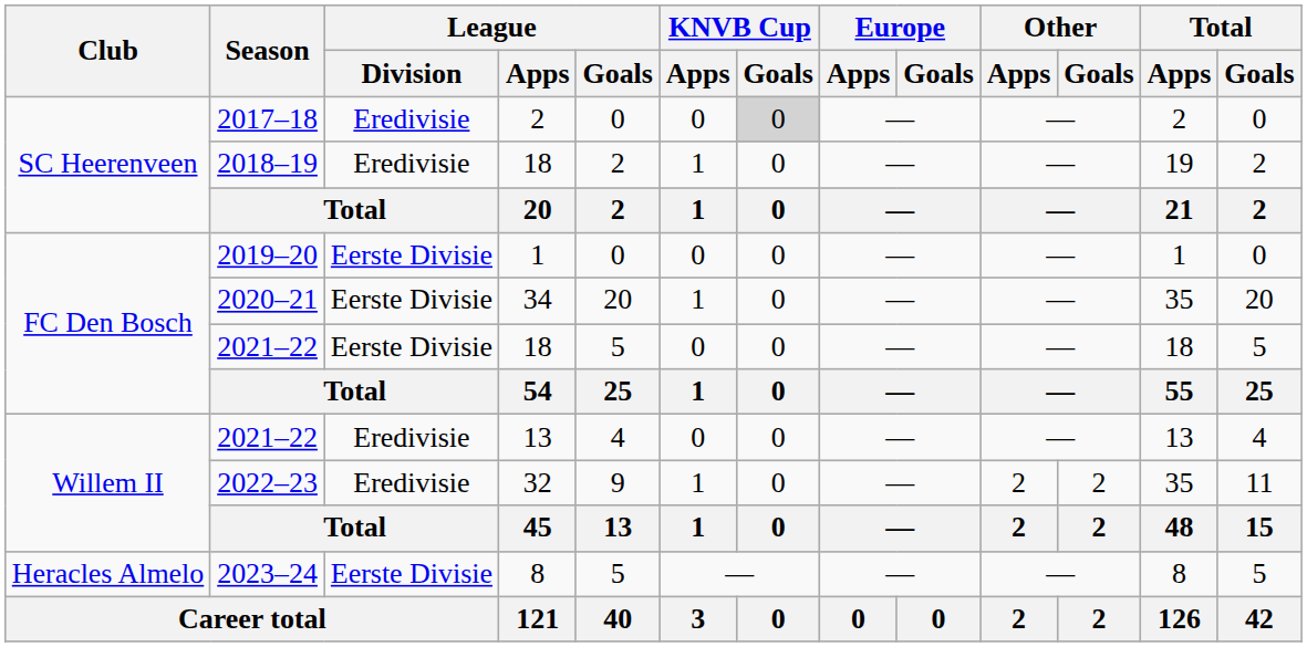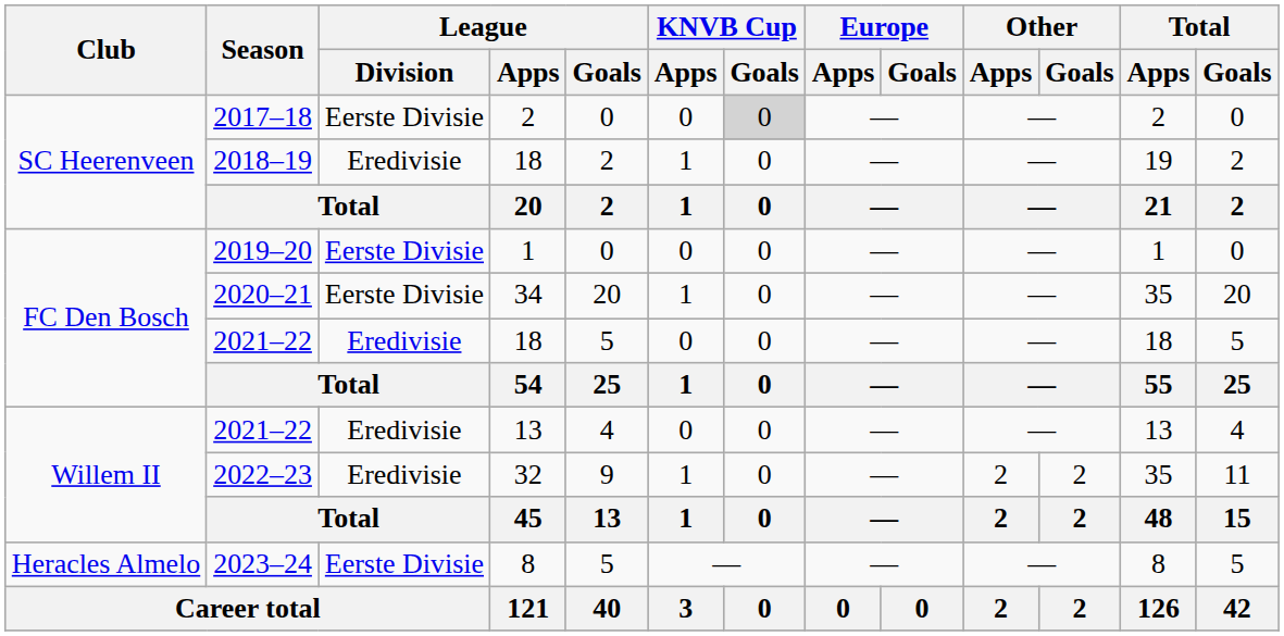 <table class="wikitable" style="text-align:center">
 <tr>
 <th rowspan="2">Club</th>
 <th rowspan="2">Season</th>
 <th colspan="3">League</th>
 <th colspan="2"><a href='#'>KNVB Cup</a></th>
 <th colspan="2"><a href='#'>Europe</a></th>
 <th colspan="2">Other</th>
 <th colspan="2">Total</th>
 </tr>
 <tr>
 <th>Division</th>
 <th>Apps</th>
 <th>Goals</th>
 <th>Apps</th>
 <th>Goals</th>
 <th>Apps</th>
 <th>Goals</th>
 <th>Apps</th>
 <th>Goals</th>
 <th>Apps</th>
 <th>Goals</th>
 </tr>
 <tr>
 <td rowspan="3"><a href='#'>SC Heerenveen</a></td>
 <td><a href='#'>2017–18</a></td>
-<td><a href='#'>Eredivisie</a></td>
+<td>Eerste Divisie</td>
 <td>2</td>
 <td>0</td>
 <td>0</td>
 <td style="background: lightgrey;">0</td>
 <td colspan="2">—</td>
 <td colspan="2">—</td>
 <td>2</td>
 <td>0</td>
 </tr>
 <tr>
 <td><a href='#'>2018–19</a></td>
 <td>Eredivisie</td>
 <td>18</td>
 <td>2</td>
 <td>1</td>
 <td>0</td>
 <td colspan="2">—</td>
 <td colspan="2">—</td>
 <td>19</td>
 <td>2</td>
 </tr>
 <tr>
 <th colspan="2">Total</th>
 <th>20</th>
 <th>2</th>
 <th>1</th>
 <th>0</th>
 <th colspan="2">—</th>
 <th colspan="2">—</th>
 <th>21</th>
 <th>2</th>
 </tr>
 <tr>
 <td rowspan="4"><a href='#'>FC Den Bosch</a></td>
 <td><a href='#'>2019–20</a></td>
 <td><a href='#'>Eerste Divisie</a></td>
 <td>1</td>
 <td>0</td>
 <td>0</td>
 <td>0</td>
 <td colspan="2">—</td>
 <td colspan="2">—</td>
 <td>1</td>
 <td>0</td>
 </tr>
 <tr>
 <td><a href='#'>2020–21</a></td>
 <td>Eerste Divisie</td>
 <td>34</td>
 <td>20</td>
 <td>1</td>
 <td>0</td>
 <td colspan="2">—</td>
 <td colspan="2">—</td>
 <td>35</td>
 <td>20</td>
 </tr>
 <tr>
 <td><a href='#'>2021–22</a></td>
-<td>Eerste Divisie</td>
+<td><a href='#'>Eredivisie</a></td>
 <td>18</td>
 <td>5</td>
 <td>0</td>
 <td>0</td>
 <td colspan="2">—</td>
 <td colspan="2">—</td>
 <td>18</td>
 <td>5</td>
 </tr>
 <tr>
 <th colspan="2">Total</th>
 <th>54</th>
 <th>25</th>
 <th>1</th>
 <th>0</th>
 <th colspan="2">—</th>
 <th colspan="2">—</th>
 <th>55</th>
 <th>25</th>
 </tr>
 <tr>
 <td rowspan="3"><a href='#'>Willem II</a></td>
 <td><a href='#'>2021–22</a></td>
 <td>Eredivisie</td>
 <td>13</td>
 <td>4</td>
 <td>0</td>
 <td>0</td>
 <td colspan="2">—</td>
 <td colspan="2">—</td>
 <td>13</td>
 <td>4</td>
 </tr>
 <tr>
 <td><a href='#'>2022–23</a></td>
 <td>Eredivisie</td>
 <td>32</td>
 <td>9</td>
 <td>1</td>
 <td>0</td>
 <td colspan="2">—</td>
 <td>2</td>
 <td>2</td>
 <td>35</td>
 <td>11</td>
 </tr>
 <tr>
 <th colspan="2">Total</th>
 <th>45</th>
 <th>13</th>
 <th>1</th>
 <th>0</th>
 <th colspan="2">—</th>
 <th>2</th>
 <th>2</th>
 <th>48</th>
 <th>15</th>
 </tr>
 <tr>
 <td><a href='#'>Heracles Almelo</a></td>
 <td><a href='#'>2023–24</a></td>
 <td><a href='#'>Eerste Divisie</a></td>
 <td>8</td>
 <td>5</td>
 <td colspan="2">—</td>
 <td colspan="2">—</td>
 <td colspan="2">—</td>
 <td>8</td>
 <td>5</td>
 </tr>
 <tr>
 <th colspan="3">Career total</th>
 <th>121</th>
 <th>40</th>
 <th>3</th>
 <th>0</th>
 <th>0</th>
 <th>0</th>
 <th>2</th>
 <th>2</th>
 <th>126</th>
 <th>42</th>
 </tr>
 </table>
